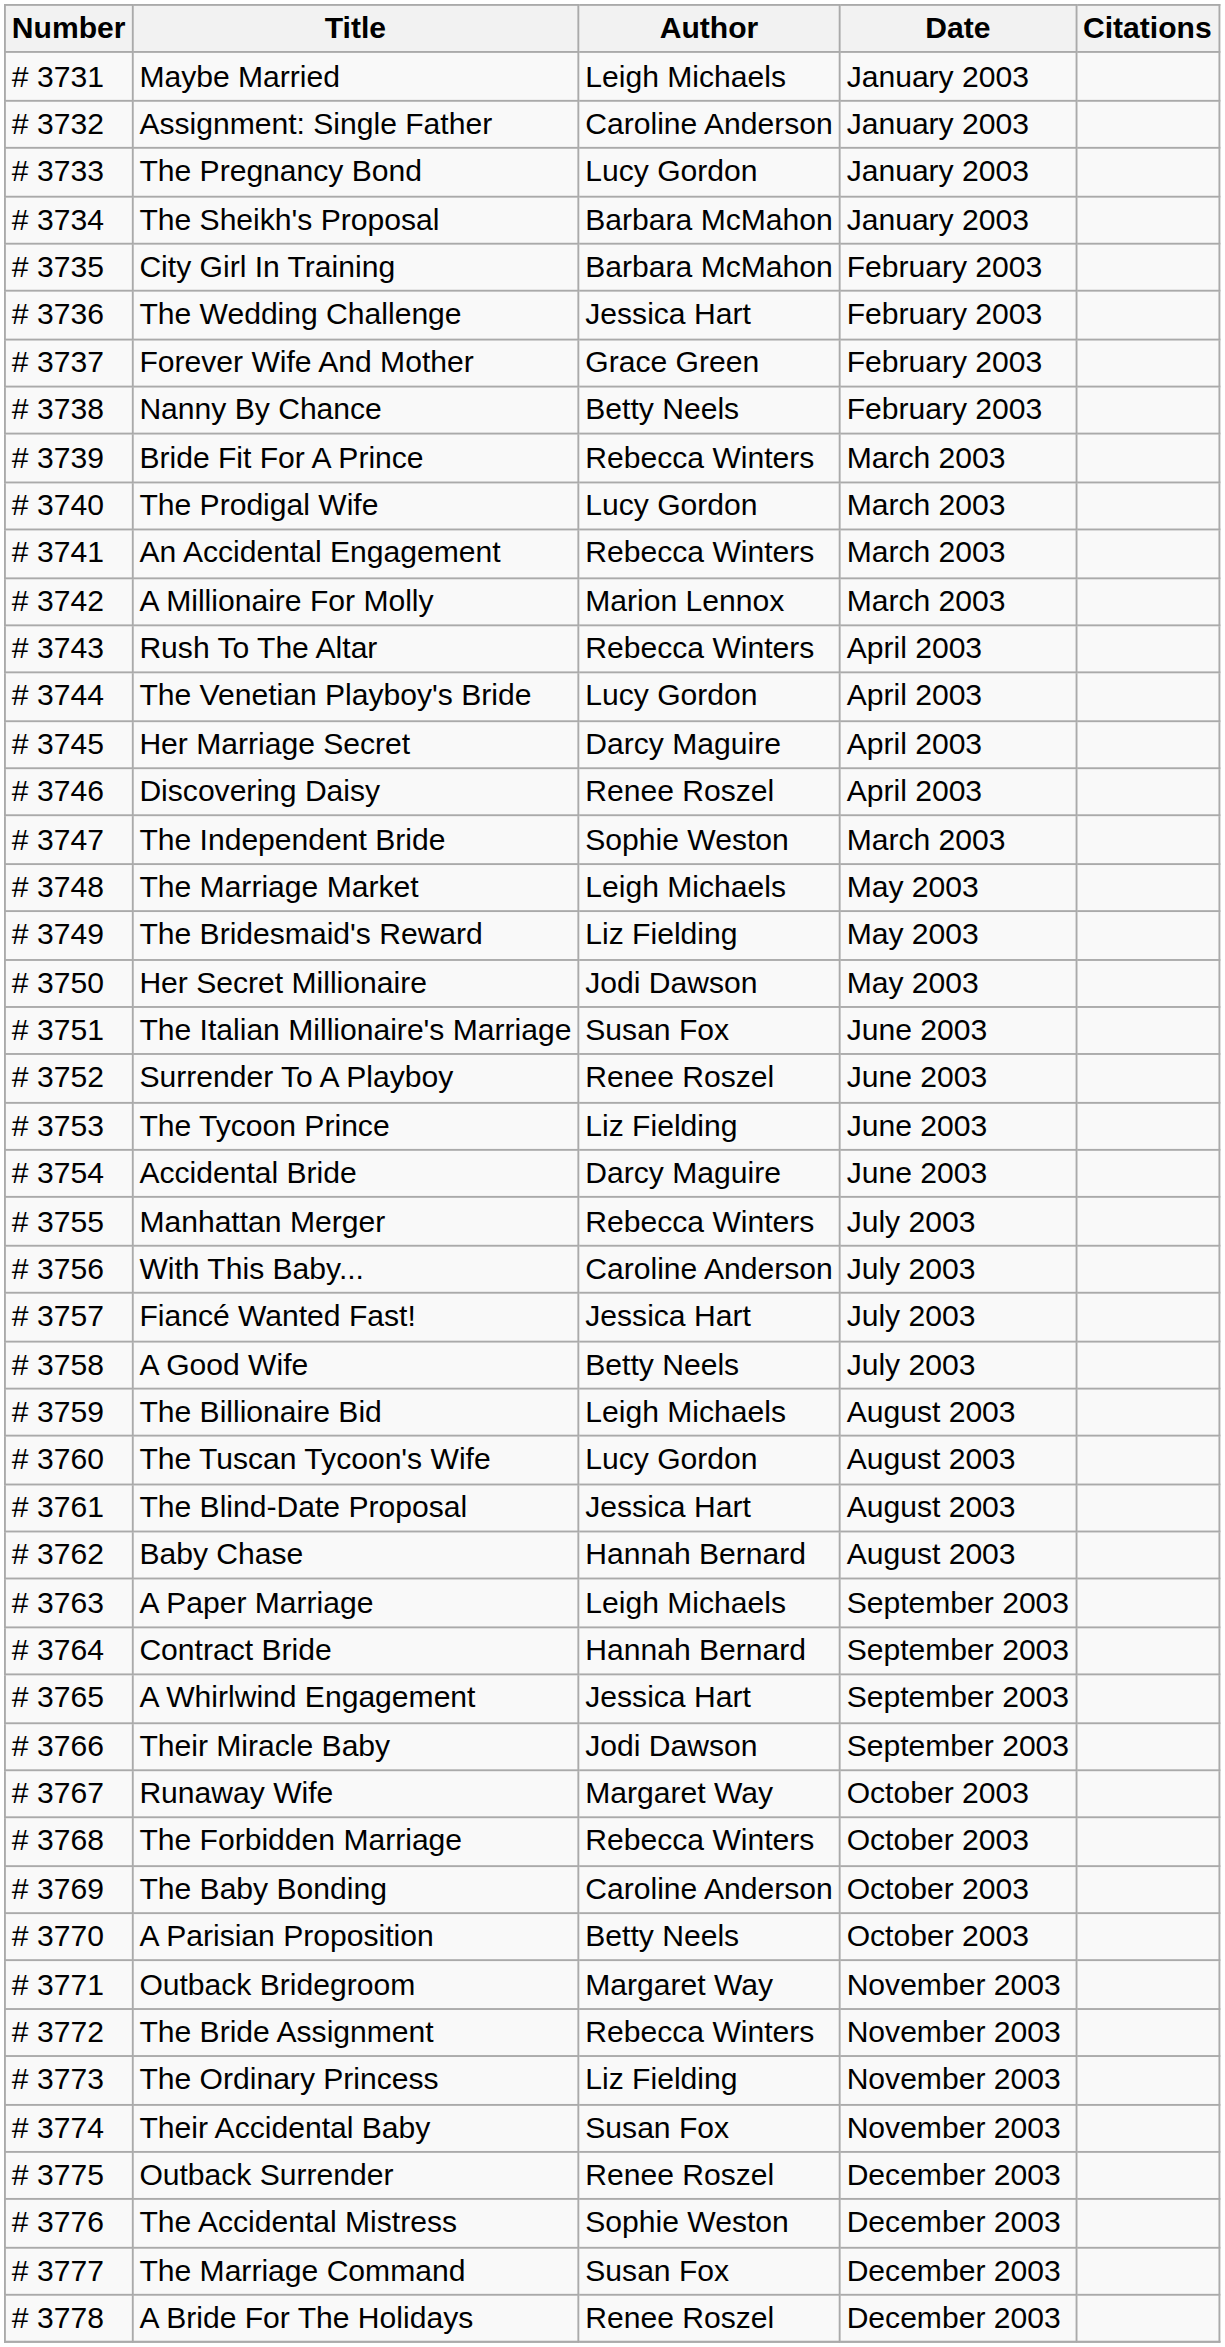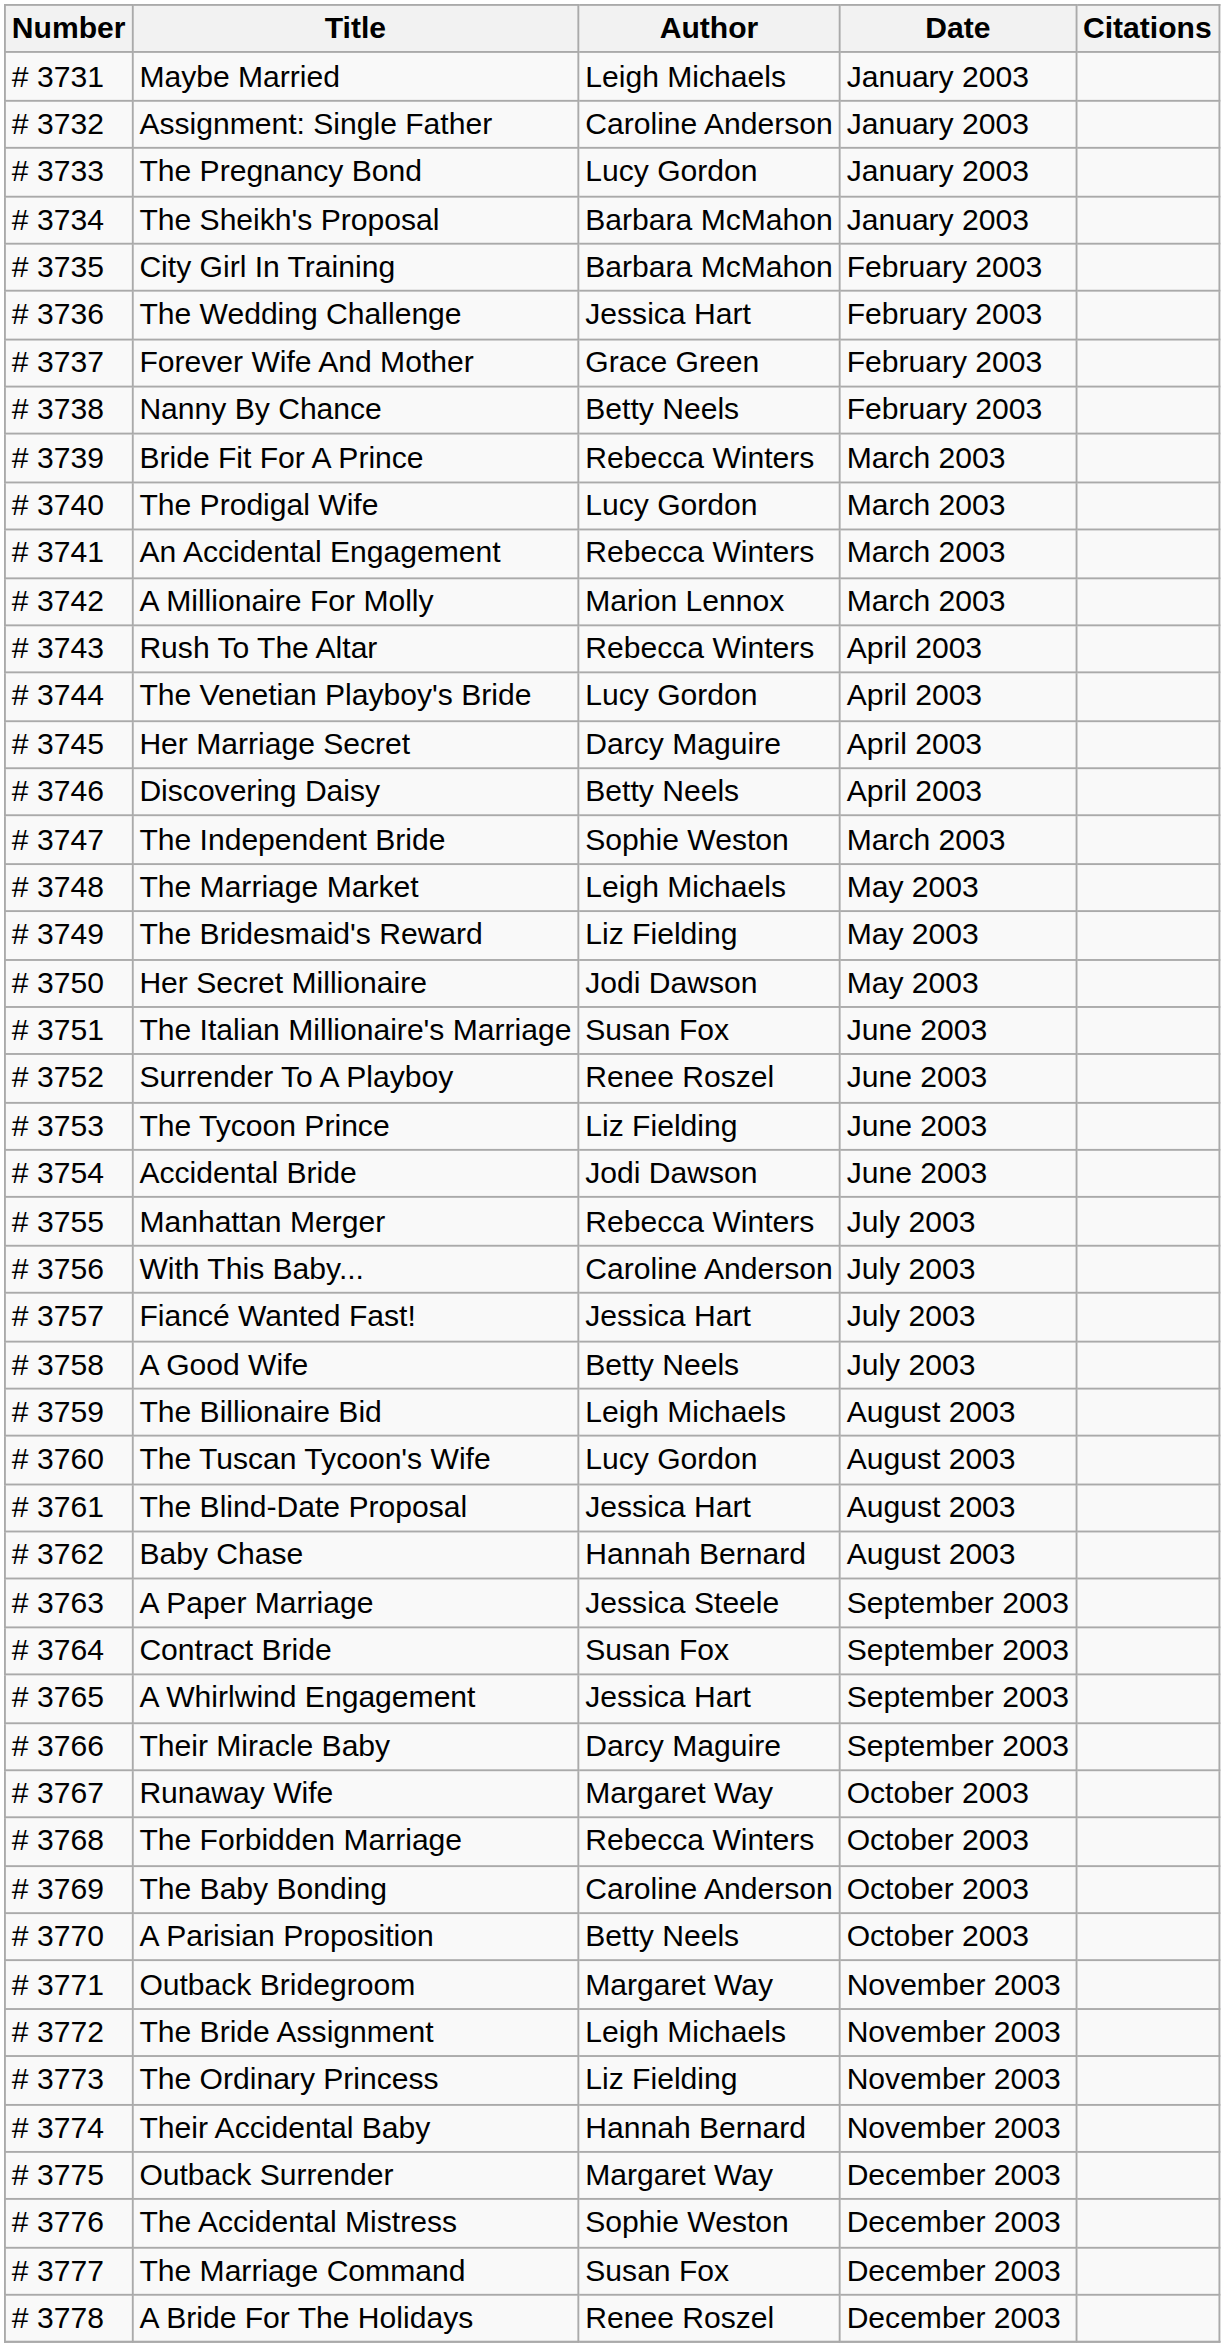 <table class="wikitable sortable">
 <tr>
 <th>Number</th>
 <th>Title</th>
 <th>Author</th>
 <th>Date</th>
 <th>Citations</th>
 </tr>
 <tr>
 <td># 3731</td>
 <td>Maybe Married</td>
 <td>Leigh Michaels</td>
 <td>January 2003</td>
 <td></td>
 </tr>
 <tr>
 <td># 3732</td>
 <td>Assignment: Single Father</td>
 <td>Caroline Anderson</td>
 <td>January 2003</td>
 <td></td>
 </tr>
 <tr>
 <td># 3733</td>
 <td>The Pregnancy Bond</td>
 <td>Lucy Gordon</td>
 <td>January 2003</td>
 <td></td>
 </tr>
 <tr>
 <td># 3734</td>
 <td>The Sheikh's Proposal</td>
 <td>Barbara McMahon</td>
 <td>January 2003</td>
 <td></td>
 </tr>
 <tr>
 <td># 3735</td>
 <td>City Girl In Training</td>
 <td>Barbara McMahon</td>
 <td>February 2003</td>
 <td></td>
 </tr>
 <tr>
 <td># 3736</td>
 <td>The Wedding Challenge</td>
 <td>Jessica Hart</td>
 <td>February 2003</td>
 <td></td>
 </tr>
 <tr>
 <td># 3737</td>
 <td>Forever Wife And Mother</td>
 <td>Grace Green</td>
 <td>February 2003</td>
 <td></td>
 </tr>
 <tr>
 <td># 3738</td>
 <td>Nanny By Chance</td>
 <td>Betty Neels</td>
 <td>February 2003</td>
 <td></td>
 </tr>
 <tr>
 <td># 3739</td>
 <td>Bride Fit For A Prince</td>
 <td>Rebecca Winters</td>
 <td>March 2003</td>
 <td></td>
 </tr>
 <tr>
 <td># 3740</td>
 <td>The Prodigal Wife</td>
 <td>Lucy Gordon</td>
 <td>March 2003</td>
 <td></td>
 </tr>
 <tr>
 <td># 3741</td>
 <td>An Accidental Engagement</td>
 <td>Rebecca Winters</td>
 <td>March 2003</td>
 <td></td>
 </tr>
 <tr>
 <td># 3742</td>
 <td>A Millionaire For Molly</td>
 <td>Marion Lennox</td>
 <td>March 2003</td>
 <td></td>
 </tr>
 <tr>
 <td># 3743</td>
 <td>Rush To The Altar</td>
 <td>Rebecca Winters</td>
 <td>April 2003</td>
 <td></td>
 </tr>
 <tr>
 <td># 3744</td>
 <td>The Venetian Playboy's Bride</td>
 <td>Lucy Gordon</td>
 <td>April 2003</td>
 <td></td>
 </tr>
 <tr>
 <td># 3745</td>
 <td>Her Marriage Secret</td>
 <td>Darcy Maguire</td>
 <td>April 2003</td>
 <td></td>
 </tr>
 <tr>
 <td># 3746</td>
 <td>Discovering Daisy</td>
-<td>Renee Roszel</td>
+<td>Betty Neels</td>
 <td>April 2003</td>
 <td></td>
 </tr>
 <tr>
 <td># 3747</td>
 <td>The Independent Bride</td>
 <td>Sophie Weston</td>
 <td>March 2003</td>
 <td></td>
 </tr>
 <tr>
 <td># 3748</td>
 <td>The Marriage Market</td>
 <td>Leigh Michaels</td>
 <td>May 2003</td>
 <td></td>
 </tr>
 <tr>
 <td># 3749</td>
 <td>The Bridesmaid's Reward</td>
 <td>Liz Fielding</td>
 <td>May 2003</td>
 <td></td>
 </tr>
 <tr>
 <td># 3750</td>
 <td>Her Secret Millionaire</td>
 <td>Jodi Dawson</td>
 <td>May 2003</td>
 <td></td>
 </tr>
 <tr>
 <td># 3751</td>
 <td>The Italian Millionaire's Marriage</td>
 <td>Susan Fox</td>
 <td>June 2003</td>
 <td></td>
 </tr>
 <tr>
 <td># 3752</td>
 <td>Surrender To A Playboy</td>
 <td>Renee Roszel</td>
 <td>June 2003</td>
 <td></td>
 </tr>
 <tr>
 <td># 3753</td>
 <td>The Tycoon Prince</td>
 <td>Liz Fielding</td>
 <td>June 2003</td>
 <td></td>
 </tr>
 <tr>
 <td># 3754</td>
 <td>Accidental Bride</td>
-<td>Darcy Maguire</td>
+<td>Jodi Dawson</td>
 <td>June 2003</td>
 <td></td>
 </tr>
 <tr>
 <td># 3755</td>
 <td>Manhattan Merger</td>
 <td>Rebecca Winters</td>
 <td>July 2003</td>
 <td></td>
 </tr>
 <tr>
 <td># 3756</td>
 <td>With This Baby...</td>
 <td>Caroline Anderson</td>
 <td>July 2003</td>
 <td></td>
 </tr>
 <tr>
 <td># 3757</td>
 <td>Fiancé Wanted Fast!</td>
 <td>Jessica Hart</td>
 <td>July 2003</td>
 <td></td>
 </tr>
 <tr>
 <td># 3758</td>
 <td>A Good Wife</td>
 <td>Betty Neels</td>
 <td>July 2003</td>
 <td></td>
 </tr>
 <tr>
 <td># 3759</td>
 <td>The Billionaire Bid</td>
 <td>Leigh Michaels</td>
 <td>August 2003</td>
 <td></td>
 </tr>
 <tr>
 <td># 3760</td>
 <td>The Tuscan Tycoon's Wife</td>
 <td>Lucy Gordon</td>
 <td>August 2003</td>
 <td></td>
 </tr>
 <tr>
 <td># 3761</td>
 <td>The Blind-Date Proposal</td>
 <td>Jessica Hart</td>
 <td>August 2003</td>
 <td></td>
 </tr>
 <tr>
 <td># 3762</td>
 <td>Baby Chase</td>
 <td>Hannah Bernard</td>
 <td>August 2003</td>
 <td></td>
 </tr>
 <tr>
 <td># 3763</td>
 <td>A Paper Marriage</td>
-<td>Leigh Michaels</td>
+<td>Jessica Steele</td>
 <td>September 2003</td>
 <td></td>
 </tr>
 <tr>
 <td># 3764</td>
 <td>Contract Bride</td>
-<td>Hannah Bernard</td>
+<td>Susan Fox</td>
 <td>September 2003</td>
 <td></td>
 </tr>
 <tr>
 <td># 3765</td>
 <td>A Whirlwind Engagement</td>
 <td>Jessica Hart</td>
 <td>September 2003</td>
 <td></td>
 </tr>
 <tr>
 <td># 3766</td>
 <td>Their Miracle Baby</td>
-<td>Jodi Dawson</td>
+<td>Darcy Maguire</td>
 <td>September 2003</td>
 <td></td>
 </tr>
 <tr>
 <td># 3767</td>
 <td>Runaway Wife</td>
 <td>Margaret Way</td>
 <td>October 2003</td>
 <td></td>
 </tr>
 <tr>
 <td># 3768</td>
 <td>The Forbidden Marriage</td>
 <td>Rebecca Winters</td>
 <td>October 2003</td>
 <td></td>
 </tr>
 <tr>
 <td># 3769</td>
 <td>The Baby Bonding</td>
 <td>Caroline Anderson</td>
 <td>October 2003</td>
 <td></td>
 </tr>
 <tr>
 <td># 3770</td>
 <td>A Parisian Proposition</td>
 <td>Betty Neels</td>
 <td>October 2003</td>
 <td></td>
 </tr>
 <tr>
 <td># 3771</td>
 <td>Outback Bridegroom</td>
 <td>Margaret Way</td>
 <td>November 2003</td>
 <td></td>
 </tr>
 <tr>
 <td># 3772</td>
 <td>The Bride Assignment</td>
-<td>Rebecca Winters</td>
+<td>Leigh Michaels</td>
 <td>November 2003</td>
 <td></td>
 </tr>
 <tr>
 <td># 3773</td>
 <td>The Ordinary Princess</td>
 <td>Liz Fielding</td>
 <td>November 2003</td>
 <td></td>
 </tr>
 <tr>
 <td># 3774</td>
 <td>Their Accidental Baby</td>
-<td>Susan Fox</td>
+<td>Hannah Bernard</td>
 <td>November 2003</td>
 <td></td>
 </tr>
 <tr>
 <td># 3775</td>
 <td>Outback Surrender</td>
-<td>Renee Roszel</td>
+<td>Margaret Way</td>
 <td>December 2003</td>
 <td></td>
 </tr>
 <tr>
 <td># 3776</td>
 <td>The Accidental Mistress</td>
 <td>Sophie Weston</td>
 <td>December 2003</td>
 <td></td>
 </tr>
 <tr>
 <td># 3777</td>
 <td>The Marriage Command</td>
 <td>Susan Fox</td>
 <td>December 2003</td>
 <td></td>
 </tr>
 <tr>
 <td># 3778</td>
 <td>A Bride For The Holidays</td>
 <td>Renee Roszel</td>
 <td>December 2003</td>
 <td></td>
 </tr>
 <tr>
 </tr>
 </table>
